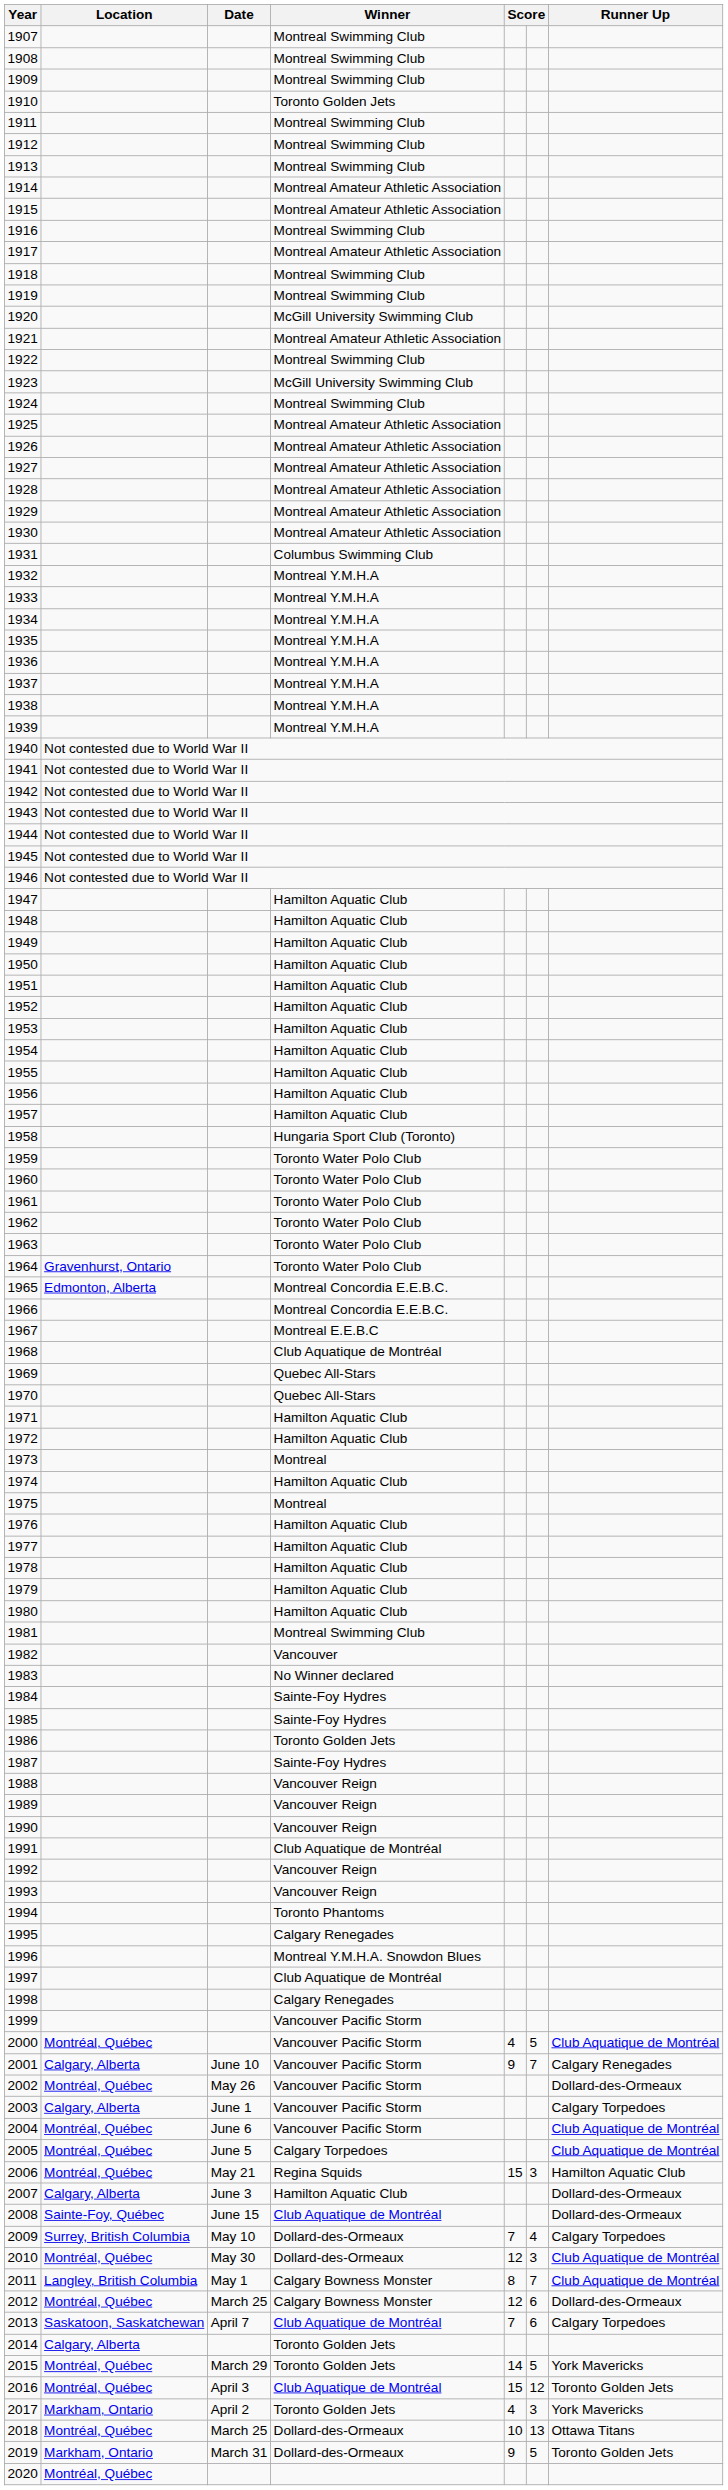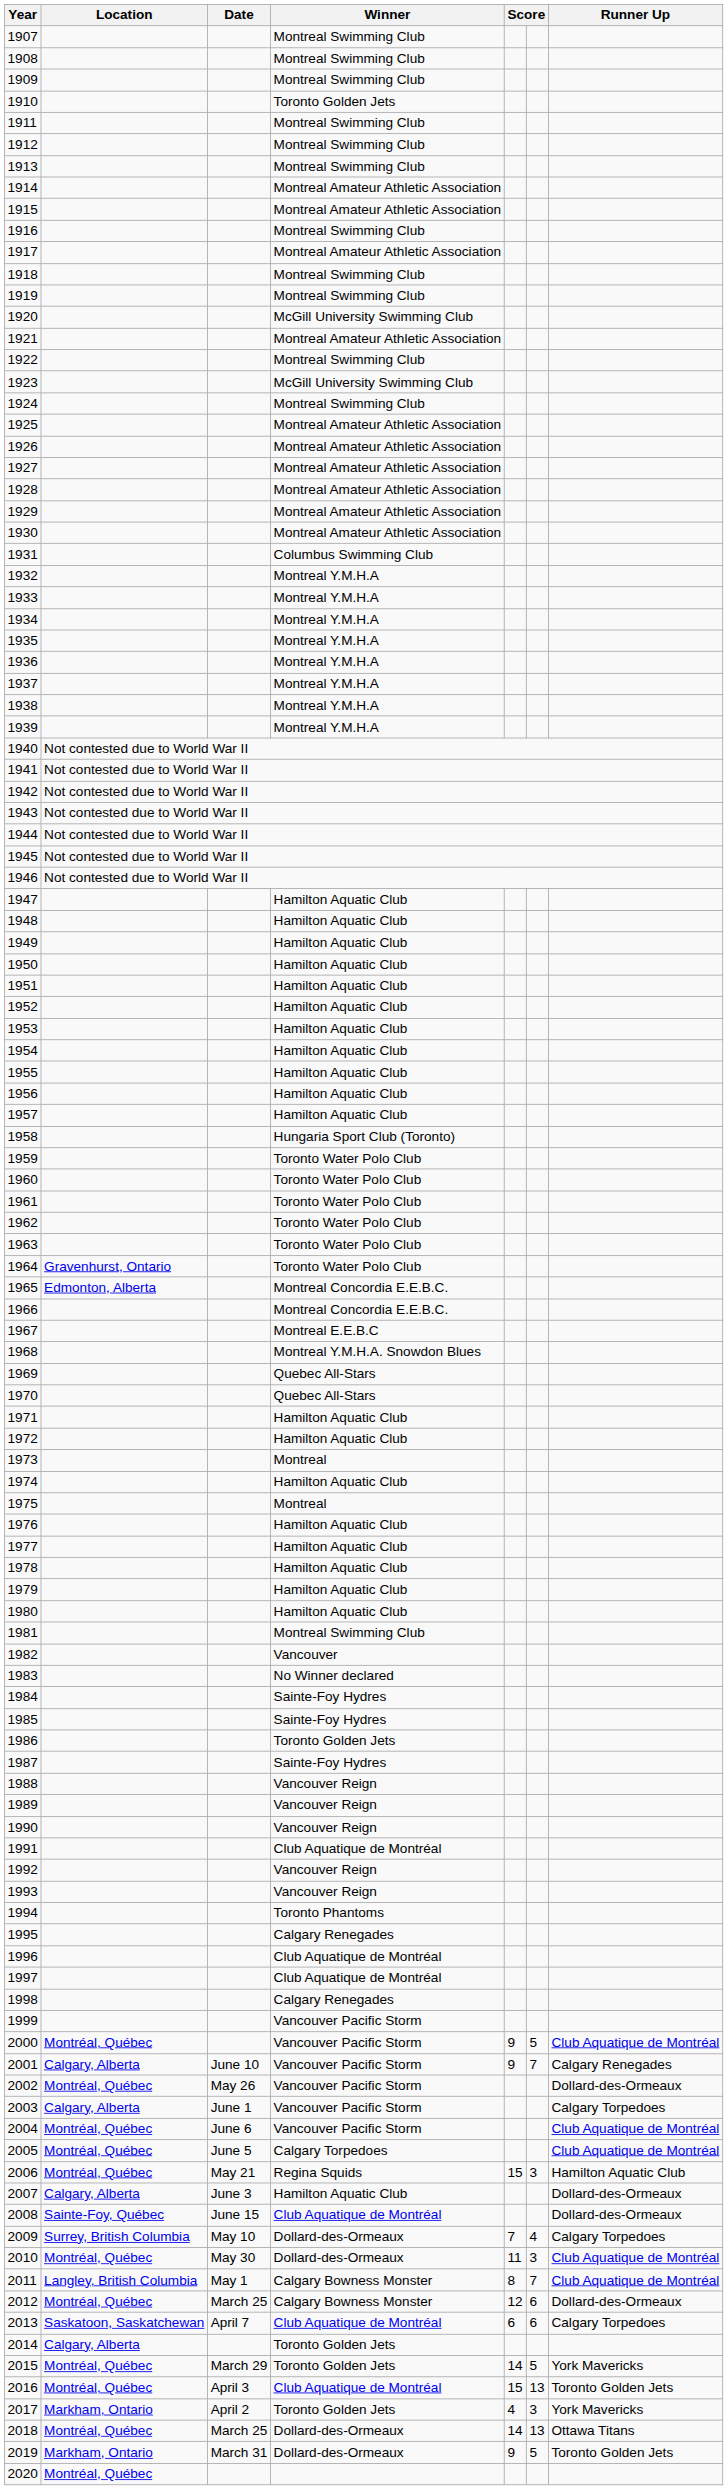 <table class="wikitable">
 <tr>
 <th>Year</th>
 <th>Location</th>
 <th>Date</th>
 <th>Winner</th>
 <th colspan="2">Score</th>
 <th>Runner Up</th>
 </tr>
 <tr>
 <td>1907</td>
 <td></td>
 <td></td>
 <td>Montreal Swimming Club</td>
 <td></td>
 <td></td>
 <td></td>
 </tr>
 <tr>
 <td>1908</td>
 <td></td>
 <td></td>
 <td>Montreal Swimming Club</td>
 <td></td>
 <td></td>
 <td></td>
 </tr>
 <tr>
 <td>1909</td>
 <td></td>
 <td></td>
 <td>Montreal Swimming Club</td>
 <td></td>
 <td></td>
 <td></td>
 </tr>
 <tr>
 <td>1910</td>
 <td></td>
 <td></td>
 <td>Toronto Golden Jets</td>
 <td></td>
 <td></td>
 <td></td>
 </tr>
 <tr>
 <td>1911</td>
 <td></td>
 <td></td>
 <td>Montreal Swimming Club</td>
 <td></td>
 <td></td>
 <td></td>
 </tr>
 <tr>
 <td>1912</td>
 <td></td>
 <td></td>
 <td>Montreal Swimming Club</td>
 <td></td>
 <td></td>
 <td></td>
 </tr>
 <tr>
 <td>1913</td>
 <td></td>
 <td></td>
 <td>Montreal Swimming Club</td>
 <td></td>
 <td></td>
 <td></td>
 </tr>
 <tr>
 <td>1914</td>
 <td></td>
 <td></td>
 <td>Montreal Amateur Athletic Association</td>
 <td></td>
 <td></td>
 <td></td>
 </tr>
 <tr>
 <td>1915</td>
 <td></td>
 <td></td>
 <td>Montreal Amateur Athletic Association</td>
 <td></td>
 <td></td>
 <td></td>
 </tr>
 <tr>
 <td>1916</td>
 <td></td>
 <td></td>
 <td>Montreal Swimming Club</td>
 <td></td>
 <td></td>
 <td></td>
 </tr>
 <tr>
 <td>1917</td>
 <td></td>
 <td></td>
 <td>Montreal Amateur Athletic Association</td>
 <td></td>
 <td></td>
 <td></td>
 </tr>
 <tr>
 <td>1918</td>
 <td></td>
 <td></td>
 <td>Montreal Swimming Club</td>
 <td></td>
 <td></td>
 <td></td>
 </tr>
 <tr>
 <td>1919</td>
 <td></td>
 <td></td>
 <td>Montreal Swimming Club</td>
 <td></td>
 <td></td>
 <td></td>
 </tr>
 <tr>
 <td>1920</td>
 <td></td>
 <td></td>
 <td>McGill University Swimming Club</td>
 <td></td>
 <td></td>
 <td></td>
 </tr>
 <tr>
 <td>1921</td>
 <td></td>
 <td></td>
 <td>Montreal Amateur Athletic Association</td>
 <td></td>
 <td></td>
 <td></td>
 </tr>
 <tr>
 <td>1922</td>
 <td></td>
 <td></td>
 <td>Montreal Swimming Club</td>
 <td></td>
 <td></td>
 <td></td>
 </tr>
 <tr>
 <td>1923</td>
 <td></td>
 <td></td>
 <td>McGill University Swimming Club</td>
 <td></td>
 <td></td>
 <td></td>
 </tr>
 <tr>
 <td>1924</td>
 <td></td>
 <td></td>
 <td>Montreal Swimming Club</td>
 <td></td>
 <td></td>
 <td></td>
 </tr>
 <tr>
 <td>1925</td>
 <td></td>
 <td></td>
 <td>Montreal Amateur Athletic Association</td>
 <td></td>
 <td></td>
 <td></td>
 </tr>
 <tr>
 <td>1926</td>
 <td></td>
 <td></td>
 <td>Montreal Amateur Athletic Association</td>
 <td></td>
 <td></td>
 <td></td>
 </tr>
 <tr>
 <td>1927</td>
 <td></td>
 <td></td>
 <td>Montreal Amateur Athletic Association</td>
 <td></td>
 <td></td>
 <td></td>
 </tr>
 <tr>
 <td>1928</td>
 <td></td>
 <td></td>
 <td>Montreal Amateur Athletic Association</td>
 <td></td>
 <td></td>
 <td></td>
 </tr>
 <tr>
 <td>1929</td>
 <td></td>
 <td></td>
 <td>Montreal Amateur Athletic Association</td>
 <td></td>
 <td></td>
 <td></td>
 </tr>
 <tr>
 <td>1930</td>
 <td></td>
 <td></td>
 <td>Montreal Amateur Athletic Association</td>
 <td></td>
 <td></td>
 <td></td>
 </tr>
 <tr>
 <td>1931</td>
 <td></td>
 <td></td>
 <td>Columbus Swimming Club</td>
 <td></td>
 <td></td>
 <td></td>
 </tr>
 <tr>
 <td>1932</td>
 <td></td>
 <td></td>
 <td>Montreal Y.M.H.A</td>
 <td></td>
 <td></td>
 <td></td>
 </tr>
 <tr>
 <td>1933</td>
 <td></td>
 <td></td>
 <td>Montreal Y.M.H.A</td>
 <td></td>
 <td></td>
 <td></td>
 </tr>
 <tr>
 <td>1934</td>
 <td></td>
 <td></td>
 <td>Montreal Y.M.H.A</td>
 <td></td>
 <td></td>
 <td></td>
 </tr>
 <tr>
 <td>1935</td>
 <td></td>
 <td></td>
 <td>Montreal Y.M.H.A</td>
 <td></td>
 <td></td>
 <td></td>
 </tr>
 <tr>
 <td>1936</td>
 <td></td>
 <td></td>
 <td>Montreal Y.M.H.A</td>
 <td></td>
 <td></td>
 <td></td>
 </tr>
 <tr>
 <td>1937</td>
 <td></td>
 <td></td>
 <td>Montreal Y.M.H.A</td>
 <td></td>
 <td></td>
 <td></td>
 </tr>
 <tr>
 <td>1938</td>
 <td></td>
 <td></td>
 <td>Montreal Y.M.H.A</td>
 <td></td>
 <td></td>
 <td></td>
 </tr>
 <tr>
 <td>1939</td>
 <td></td>
 <td></td>
 <td>Montreal Y.M.H.A</td>
 <td></td>
 <td></td>
 <td></td>
 </tr>
 <tr>
 <td>1940</td>
 <td colspan="6">Not contested due to World War II</td>
 </tr>
 <tr>
 <td>1941</td>
 <td colspan="6">Not contested due to World War II</td>
 </tr>
 <tr>
 <td>1942</td>
 <td colspan="6">Not contested due to World War II</td>
 </tr>
 <tr>
 <td>1943</td>
 <td colspan="6">Not contested due to World War II</td>
 </tr>
 <tr>
 <td>1944</td>
 <td colspan="6">Not contested due to World War II</td>
 </tr>
 <tr>
 <td>1945</td>
 <td colspan="6">Not contested due to World War II</td>
 </tr>
 <tr>
 <td>1946</td>
 <td colspan="6">Not contested due to World War II</td>
 </tr>
 <tr>
 <td>1947</td>
 <td></td>
 <td></td>
 <td>Hamilton Aquatic Club</td>
 <td></td>
 <td></td>
 <td></td>
 </tr>
 <tr>
 <td>1948</td>
 <td></td>
 <td></td>
 <td>Hamilton Aquatic Club</td>
 <td></td>
 <td></td>
 <td></td>
 </tr>
 <tr>
 <td>1949</td>
 <td></td>
 <td></td>
 <td>Hamilton Aquatic Club</td>
 <td></td>
 <td></td>
 <td></td>
 </tr>
 <tr>
 <td>1950</td>
 <td></td>
 <td></td>
 <td>Hamilton Aquatic Club</td>
 <td></td>
 <td></td>
 <td></td>
 </tr>
 <tr>
 <td>1951</td>
 <td></td>
 <td></td>
 <td>Hamilton Aquatic Club</td>
 <td></td>
 <td></td>
 <td></td>
 </tr>
 <tr>
 <td>1952</td>
 <td></td>
 <td></td>
 <td>Hamilton Aquatic Club</td>
 <td></td>
 <td></td>
 <td></td>
 </tr>
 <tr>
 <td>1953</td>
 <td></td>
 <td></td>
 <td>Hamilton Aquatic Club</td>
 <td></td>
 <td></td>
 <td></td>
 </tr>
 <tr>
 <td>1954</td>
 <td></td>
 <td></td>
 <td>Hamilton Aquatic Club</td>
 <td></td>
 <td></td>
 <td></td>
 </tr>
 <tr>
 <td>1955</td>
 <td></td>
 <td></td>
 <td>Hamilton Aquatic Club</td>
 <td></td>
 <td></td>
 <td></td>
 </tr>
 <tr>
 <td>1956</td>
 <td></td>
 <td></td>
 <td>Hamilton Aquatic Club</td>
 <td></td>
 <td></td>
 <td></td>
 </tr>
 <tr>
 <td>1957</td>
 <td></td>
 <td></td>
 <td>Hamilton Aquatic Club</td>
 <td></td>
 <td></td>
 <td></td>
 </tr>
 <tr>
 <td>1958</td>
 <td></td>
 <td></td>
 <td>Hungaria Sport Club (Toronto)</td>
 <td></td>
 <td></td>
 <td></td>
 </tr>
 <tr>
 <td>1959</td>
 <td></td>
 <td></td>
 <td>Toronto Water Polo Club</td>
 <td></td>
 <td></td>
 <td></td>
 </tr>
 <tr>
 <td>1960</td>
 <td></td>
 <td></td>
 <td>Toronto Water Polo Club</td>
 <td></td>
 <td></td>
 <td></td>
 </tr>
 <tr>
 <td>1961</td>
 <td></td>
 <td></td>
 <td>Toronto Water Polo Club</td>
 <td></td>
 <td></td>
 <td></td>
 </tr>
 <tr>
 <td>1962</td>
 <td></td>
 <td></td>
 <td>Toronto Water Polo Club</td>
 <td></td>
 <td></td>
 <td></td>
 </tr>
 <tr>
 <td>1963</td>
 <td></td>
 <td></td>
 <td>Toronto Water Polo Club</td>
 <td></td>
 <td></td>
 <td></td>
 </tr>
 <tr>
 <td>1964</td>
 <td> <a href='#'>Gravenhurst, Ontario</a></td>
 <td></td>
 <td>Toronto Water Polo Club</td>
 <td></td>
 <td></td>
 <td></td>
 </tr>
 <tr>
 <td>1965</td>
 <td> <a href='#'>Edmonton, Alberta</a></td>
 <td></td>
 <td>Montreal Concordia E.E.B.C.</td>
 <td></td>
 <td></td>
 <td></td>
 </tr>
 <tr>
 <td>1966</td>
 <td></td>
 <td></td>
 <td>Montreal Concordia E.E.B.C.</td>
 <td></td>
 <td></td>
 <td></td>
 </tr>
 <tr>
 <td>1967</td>
 <td></td>
 <td></td>
 <td>Montreal E.E.B.C</td>
 <td></td>
 <td></td>
 <td></td>
 </tr>
 <tr>
 <td>1968</td>
 <td></td>
 <td></td>
-<td>Club Aquatique de Montréal</td>
+<td>Montreal Y.M.H.A. Snowdon Blues</td>
 <td></td>
 <td></td>
 <td></td>
 </tr>
 <tr>
 <td>1969</td>
 <td></td>
 <td></td>
 <td>Quebec All-Stars</td>
 <td></td>
 <td></td>
 <td></td>
 </tr>
 <tr>
 <td>1970</td>
 <td></td>
 <td></td>
 <td>Quebec All-Stars</td>
 <td></td>
 <td></td>
 <td></td>
 </tr>
 <tr>
 <td>1971</td>
 <td></td>
 <td></td>
 <td>Hamilton Aquatic Club</td>
 <td></td>
 <td></td>
 <td></td>
 </tr>
 <tr>
 <td>1972</td>
 <td></td>
 <td></td>
 <td>Hamilton Aquatic Club</td>
 <td></td>
 <td></td>
 <td></td>
 </tr>
 <tr>
 <td>1973</td>
 <td></td>
 <td></td>
 <td>Montreal</td>
 <td></td>
 <td></td>
 <td></td>
 </tr>
 <tr>
 <td>1974</td>
 <td></td>
 <td></td>
 <td>Hamilton Aquatic Club</td>
 <td></td>
 <td></td>
 <td></td>
 </tr>
 <tr>
 <td>1975</td>
 <td></td>
 <td></td>
 <td>Montreal</td>
 <td></td>
 <td></td>
 <td></td>
 </tr>
 <tr>
 <td>1976</td>
 <td></td>
 <td></td>
 <td>Hamilton Aquatic Club</td>
 <td></td>
 <td></td>
 <td></td>
 </tr>
 <tr>
 <td>1977</td>
 <td></td>
 <td></td>
 <td>Hamilton Aquatic Club</td>
 <td></td>
 <td></td>
 <td></td>
 </tr>
 <tr>
 <td>1978</td>
 <td></td>
 <td></td>
 <td>Hamilton Aquatic Club</td>
 <td></td>
 <td></td>
 <td></td>
 </tr>
 <tr>
 <td>1979</td>
 <td></td>
 <td></td>
 <td>Hamilton Aquatic Club</td>
 <td></td>
 <td></td>
 <td></td>
 </tr>
 <tr>
 <td>1980</td>
 <td></td>
 <td></td>
 <td>Hamilton Aquatic Club</td>
 <td></td>
 <td></td>
 <td></td>
 </tr>
 <tr>
 <td>1981</td>
 <td></td>
 <td></td>
 <td>Montreal Swimming Club</td>
 <td></td>
 <td></td>
 <td></td>
 </tr>
 <tr>
 <td>1982</td>
 <td></td>
 <td></td>
 <td>Vancouver</td>
 <td></td>
 <td></td>
 <td></td>
 </tr>
 <tr>
 <td>1983</td>
 <td></td>
 <td></td>
 <td>No Winner declared</td>
 <td></td>
 <td></td>
 <td></td>
 </tr>
 <tr>
 <td>1984</td>
 <td></td>
 <td></td>
 <td>Sainte-Foy Hydres</td>
 <td></td>
 <td></td>
 <td></td>
 </tr>
 <tr>
 <td>1985</td>
 <td></td>
 <td></td>
 <td>Sainte-Foy Hydres</td>
 <td></td>
 <td></td>
 <td></td>
 </tr>
 <tr>
 <td>1986</td>
 <td></td>
 <td></td>
 <td>Toronto Golden Jets</td>
 <td></td>
 <td></td>
 <td></td>
 </tr>
 <tr>
 <td>1987</td>
 <td></td>
 <td></td>
 <td>Sainte-Foy Hydres</td>
 <td></td>
 <td></td>
 <td></td>
 </tr>
 <tr>
 <td>1988</td>
 <td></td>
 <td></td>
 <td>Vancouver Reign</td>
 <td></td>
 <td></td>
 <td></td>
 </tr>
 <tr>
 <td>1989</td>
 <td></td>
 <td></td>
 <td>Vancouver Reign</td>
 <td></td>
 <td></td>
 <td></td>
 </tr>
 <tr>
 <td>1990</td>
 <td></td>
 <td></td>
 <td>Vancouver Reign</td>
 <td></td>
 <td></td>
 <td></td>
 </tr>
 <tr>
 <td>1991</td>
 <td></td>
 <td></td>
 <td>Club Aquatique de Montréal</td>
 <td></td>
 <td></td>
 <td></td>
 </tr>
 <tr>
 <td>1992</td>
 <td></td>
 <td></td>
 <td>Vancouver Reign</td>
 <td></td>
 <td></td>
 <td></td>
 </tr>
 <tr>
 <td>1993</td>
 <td></td>
 <td></td>
 <td>Vancouver Reign</td>
 <td></td>
 <td></td>
 <td></td>
 </tr>
 <tr>
 <td>1994</td>
 <td></td>
 <td></td>
 <td>Toronto Phantoms</td>
 <td></td>
 <td></td>
 <td></td>
 </tr>
 <tr>
 <td>1995</td>
 <td></td>
 <td></td>
 <td>Calgary Renegades</td>
 <td></td>
 <td></td>
 <td></td>
 </tr>
 <tr>
 <td>1996</td>
 <td></td>
 <td></td>
-<td>Montreal Y.M.H.A. Snowdon Blues</td>
+<td>Club Aquatique de Montréal</td>
 <td></td>
 <td></td>
 <td></td>
 </tr>
 <tr>
 <td>1997</td>
 <td></td>
 <td></td>
 <td>Club Aquatique de Montréal</td>
 <td></td>
 <td></td>
 <td></td>
 </tr>
 <tr>
 <td>1998</td>
 <td></td>
 <td></td>
 <td>Calgary Renegades</td>
 <td></td>
 <td></td>
 <td></td>
 </tr>
 <tr>
 <td>1999</td>
 <td></td>
 <td></td>
 <td>Vancouver Pacific Storm</td>
 <td></td>
 <td></td>
 <td></td>
 </tr>
 <tr>
 <td>2000</td>
 <td> <a href='#'>Montréal, Québec</a></td>
 <td></td>
 <td>Vancouver Pacific Storm</td>
-<td>4</td>
+<td>9</td>
 <td>5</td>
 <td><a href='#'>Club Aquatique de Montréal</a></td>
 </tr>
 <tr>
 <td>2001</td>
 <td> <a href='#'>Calgary, Alberta</a></td>
 <td>June 10</td>
 <td>Vancouver Pacific Storm</td>
 <td>9</td>
 <td>7</td>
 <td>Calgary Renegades</td>
 </tr>
 <tr>
 <td>2002</td>
 <td> <a href='#'>Montréal, Québec</a></td>
 <td>May 26</td>
 <td>Vancouver Pacific Storm</td>
 <td></td>
 <td></td>
 <td>Dollard-des-Ormeaux</td>
 </tr>
 <tr>
 <td>2003</td>
 <td> <a href='#'>Calgary, Alberta</a></td>
 <td>June 1</td>
 <td>Vancouver Pacific Storm</td>
 <td></td>
 <td></td>
 <td>Calgary Torpedoes</td>
 </tr>
 <tr>
 <td>2004</td>
 <td> <a href='#'>Montréal, Québec</a></td>
 <td>June 6</td>
 <td>Vancouver Pacific Storm</td>
 <td></td>
 <td></td>
 <td><a href='#'>Club Aquatique de Montréal</a></td>
 </tr>
 <tr>
 <td>2005</td>
 <td> <a href='#'>Montréal, Québec</a></td>
 <td>June 5</td>
 <td>Calgary Torpedoes</td>
 <td></td>
 <td></td>
 <td><a href='#'>Club Aquatique de Montréal</a></td>
 </tr>
 <tr>
 <td>2006</td>
 <td> <a href='#'>Montréal, Québec</a></td>
 <td>May 21</td>
 <td>Regina Squids</td>
 <td>15</td>
 <td>3</td>
 <td>Hamilton Aquatic Club</td>
 </tr>
 <tr>
 <td>2007</td>
 <td> <a href='#'>Calgary, Alberta</a></td>
 <td>June 3</td>
 <td>Hamilton Aquatic Club</td>
 <td></td>
 <td></td>
 <td>Dollard-des-Ormeaux</td>
 </tr>
 <tr>
 <td>2008</td>
 <td> <a href='#'>Sainte-Foy, Québec</a></td>
 <td>June 15</td>
 <td><a href='#'>Club Aquatique de Montréal</a></td>
 <td></td>
 <td></td>
 <td>Dollard-des-Ormeaux</td>
 </tr>
 <tr>
 <td>2009</td>
 <td> <a href='#'>Surrey, British Columbia</a></td>
 <td>May 10</td>
 <td>Dollard-des-Ormeaux</td>
 <td>7</td>
 <td>4</td>
 <td>Calgary Torpedoes</td>
 </tr>
 <tr>
 <td>2010</td>
 <td> <a href='#'>Montréal, Québec</a></td>
 <td>May 30</td>
 <td>Dollard-des-Ormeaux</td>
-<td>12</td>
+<td>11</td>
 <td>3</td>
 <td><a href='#'>Club Aquatique de Montréal</a></td>
 </tr>
 <tr>
 <td>2011</td>
 <td> <a href='#'>Langley, British Columbia</a></td>
 <td>May 1</td>
 <td>Calgary Bowness Monster</td>
 <td>8</td>
 <td>7</td>
 <td><a href='#'>Club Aquatique de Montréal</a></td>
 </tr>
 <tr>
 <td>2012</td>
 <td> <a href='#'>Montréal, Québec</a></td>
 <td>March 25</td>
 <td>Calgary Bowness Monster</td>
 <td>12</td>
 <td>6</td>
 <td>Dollard-des-Ormeaux</td>
 </tr>
 <tr>
 <td>2013</td>
 <td> <a href='#'>Saskatoon, Saskatchewan</a></td>
 <td>April 7</td>
 <td><a href='#'>Club Aquatique de Montréal</a></td>
-<td>7</td>
+<td>6</td>
 <td>6</td>
 <td>Calgary Torpedoes</td>
 </tr>
 <tr>
 <td>2014</td>
 <td> <a href='#'>Calgary, Alberta</a></td>
 <td></td>
 <td>Toronto Golden Jets</td>
 <td></td>
 <td></td>
 <td></td>
 </tr>
 <tr>
 <td>2015</td>
 <td> <a href='#'>Montréal, Québec</a></td>
 <td>March 29</td>
 <td>Toronto Golden Jets</td>
 <td>14</td>
 <td>5</td>
 <td>York Mavericks</td>
 </tr>
 <tr>
 <td>2016</td>
 <td> <a href='#'>Montréal, Québec</a></td>
 <td>April 3</td>
 <td><a href='#'>Club Aquatique de Montréal</a></td>
 <td>15</td>
-<td>12</td>
+<td>13</td>
 <td>Toronto Golden Jets</td>
 </tr>
 <tr>
 <td>2017</td>
 <td> <a href='#'>Markham, Ontario</a></td>
 <td>April 2</td>
 <td>Toronto Golden Jets</td>
 <td>4</td>
 <td>3</td>
 <td>York Mavericks</td>
 </tr>
 <tr>
 <td>2018</td>
 <td> <a href='#'>Montréal, Québec</a></td>
 <td>March 25</td>
 <td>Dollard-des-Ormeaux</td>
-<td>10</td>
+<td>14</td>
 <td>13</td>
 <td>Ottawa Titans</td>
 </tr>
 <tr>
 <td>2019</td>
 <td> <a href='#'>Markham, Ontario</a></td>
 <td>March 31</td>
 <td>Dollard-des-Ormeaux</td>
 <td>9</td>
 <td>5</td>
 <td>Toronto Golden Jets</td>
 </tr>
 <tr>
 <td>2020</td>
 <td> <a href='#'>Montréal, Québec</a></td>
 <td></td>
 <td></td>
 <td></td>
 <td></td>
 <td></td>
 </tr>
 </table>
